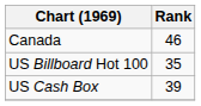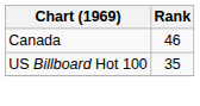 <table class="wikitable sortable">
 <tr>
 <th>Chart (1969)</th>
 <th style="text-align:center;">Rank</th>
 </tr>
 <tr>
 <td>Canada </td>
 <td style="text-align:center;">46</td>
 </tr>
 <tr>
 <td>US <em>Billboard</em> Hot 100</td>
 <td style="text-align:center;">35</td>
 </tr>
 <tr>
-<td>US <em>Cash Box</em> </td>
-<td style="text-align:center;">39</td>
-</tr>
-<tr>
 </tr>
 </table>
